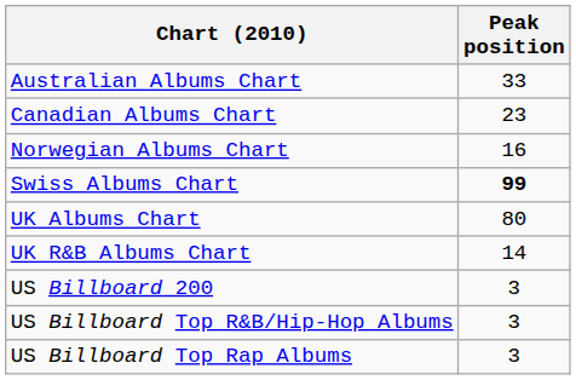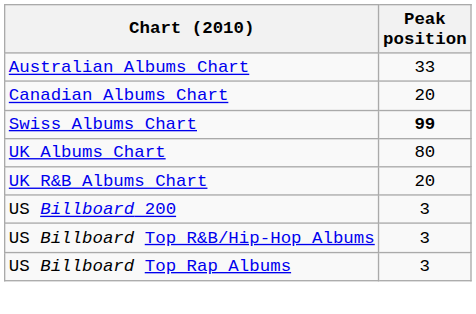 <table class="wikitable sortable">
 <tr>
 <th>Chart (2010)</th>
 <th>Peak<br>position</th>
 </tr>
 <tr>
 <td><a href='#'>Australian Albums Chart</a></td>
 <td style="text-align:center;">33</td>
 </tr>
 <tr>
 <td><a href='#'>Canadian Albums Chart</a></td>
-<td style="text-align:center;">23</td>
-</tr>
-<tr>
-<td><a href='#'>Norwegian Albums Chart</a></td>
-<td style="text-align:center;">16</td>
+<td style="text-align:center;">20</td>
 </tr>
 <tr>
 <td><a href='#'>Swiss Albums Chart</a></td>
 <td style="text-align:center;"><strong>99</strong></td>
 </tr>
 <tr>
 <td><a href='#'>UK Albums Chart</a></td>
 <td style="text-align:center;">80</td>
 </tr>
 <tr>
 <td><a href='#'>UK R&B Albums Chart</a></td>
-<td style="text-align:center;">14</td>
+<td style="text-align:center;">20</td>
 </tr>
 <tr>
 <td>US <a href='#'><em>Billboard</em> 200</a></td>
 <td style="text-align:center;">3</td>
 </tr>
 <tr>
 <td>US <em>Billboard</em> <a href='#'>Top R&B/Hip-Hop Albums</a></td>
 <td style="text-align:center;">3</td>
 </tr>
 <tr>
 <td>US <em>Billboard</em> <a href='#'>Top Rap Albums</a></td>
 <td style="text-align:center;">3</td>
 </tr>
 </table>
